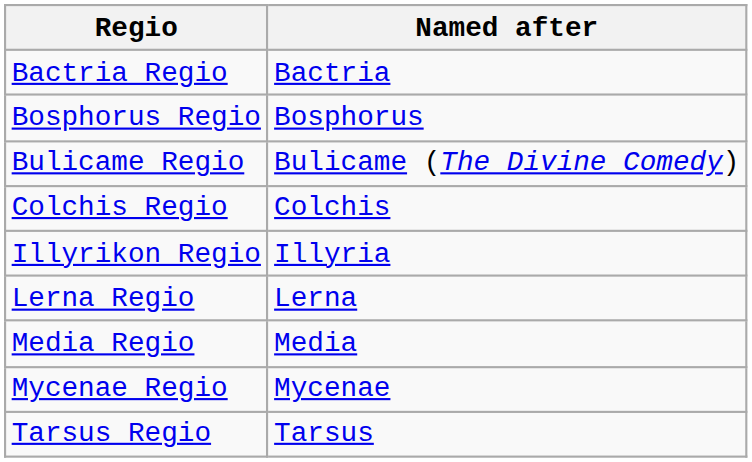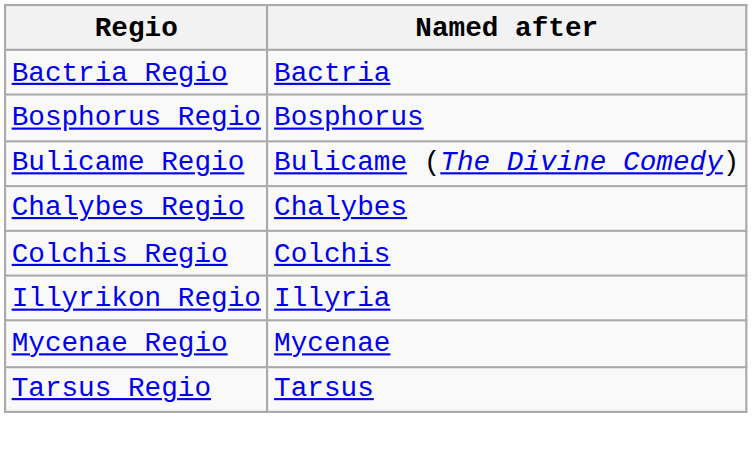 <table class="wikitable">
 <tr>
 <th>Regio</th>
 <th>Named after</th>
 </tr>
 <tr>
 <td><a href='#'>Bactria Regio</a></td>
 <td><a href='#'>Bactria</a></td>
 </tr>
 <tr>
 <td><a href='#'>Bosphorus Regio</a></td>
 <td><a href='#'>Bosphorus</a></td>
 </tr>
 <tr>
 <td><a href='#'>Bulicame Regio</a></td>
 <td><a href='#'>Bulicame</a> (<em><a href='#'>The Divine Comedy</a></em>)</td>
 </tr>
 <tr>
+<td><a href='#'>Chalybes Regio</a></td>
+<td><a href='#'>Chalybes</a></td>
+</tr>
+<tr>
 <td><a href='#'>Colchis Regio</a></td>
 <td><a href='#'>Colchis</a></td>
 </tr>
 <tr>
 <td><a href='#'>Illyrikon Regio</a></td>
 <td><a href='#'>Illyria</a></td>
-</tr>
-<tr>
-<td><a href='#'>Lerna Regio</a></td>
-<td><a href='#'>Lerna</a></td>
-</tr>
-<tr>
-<td><a href='#'>Media Regio</a></td>
-<td><a href='#'>Media</a></td>
 </tr>
 <tr>
 <td><a href='#'>Mycenae Regio</a></td>
 <td><a href='#'>Mycenae</a></td>
 </tr>
 <tr>
 <td><a href='#'>Tarsus Regio</a></td>
 <td><a href='#'>Tarsus</a></td>
 </tr>
 </table>
